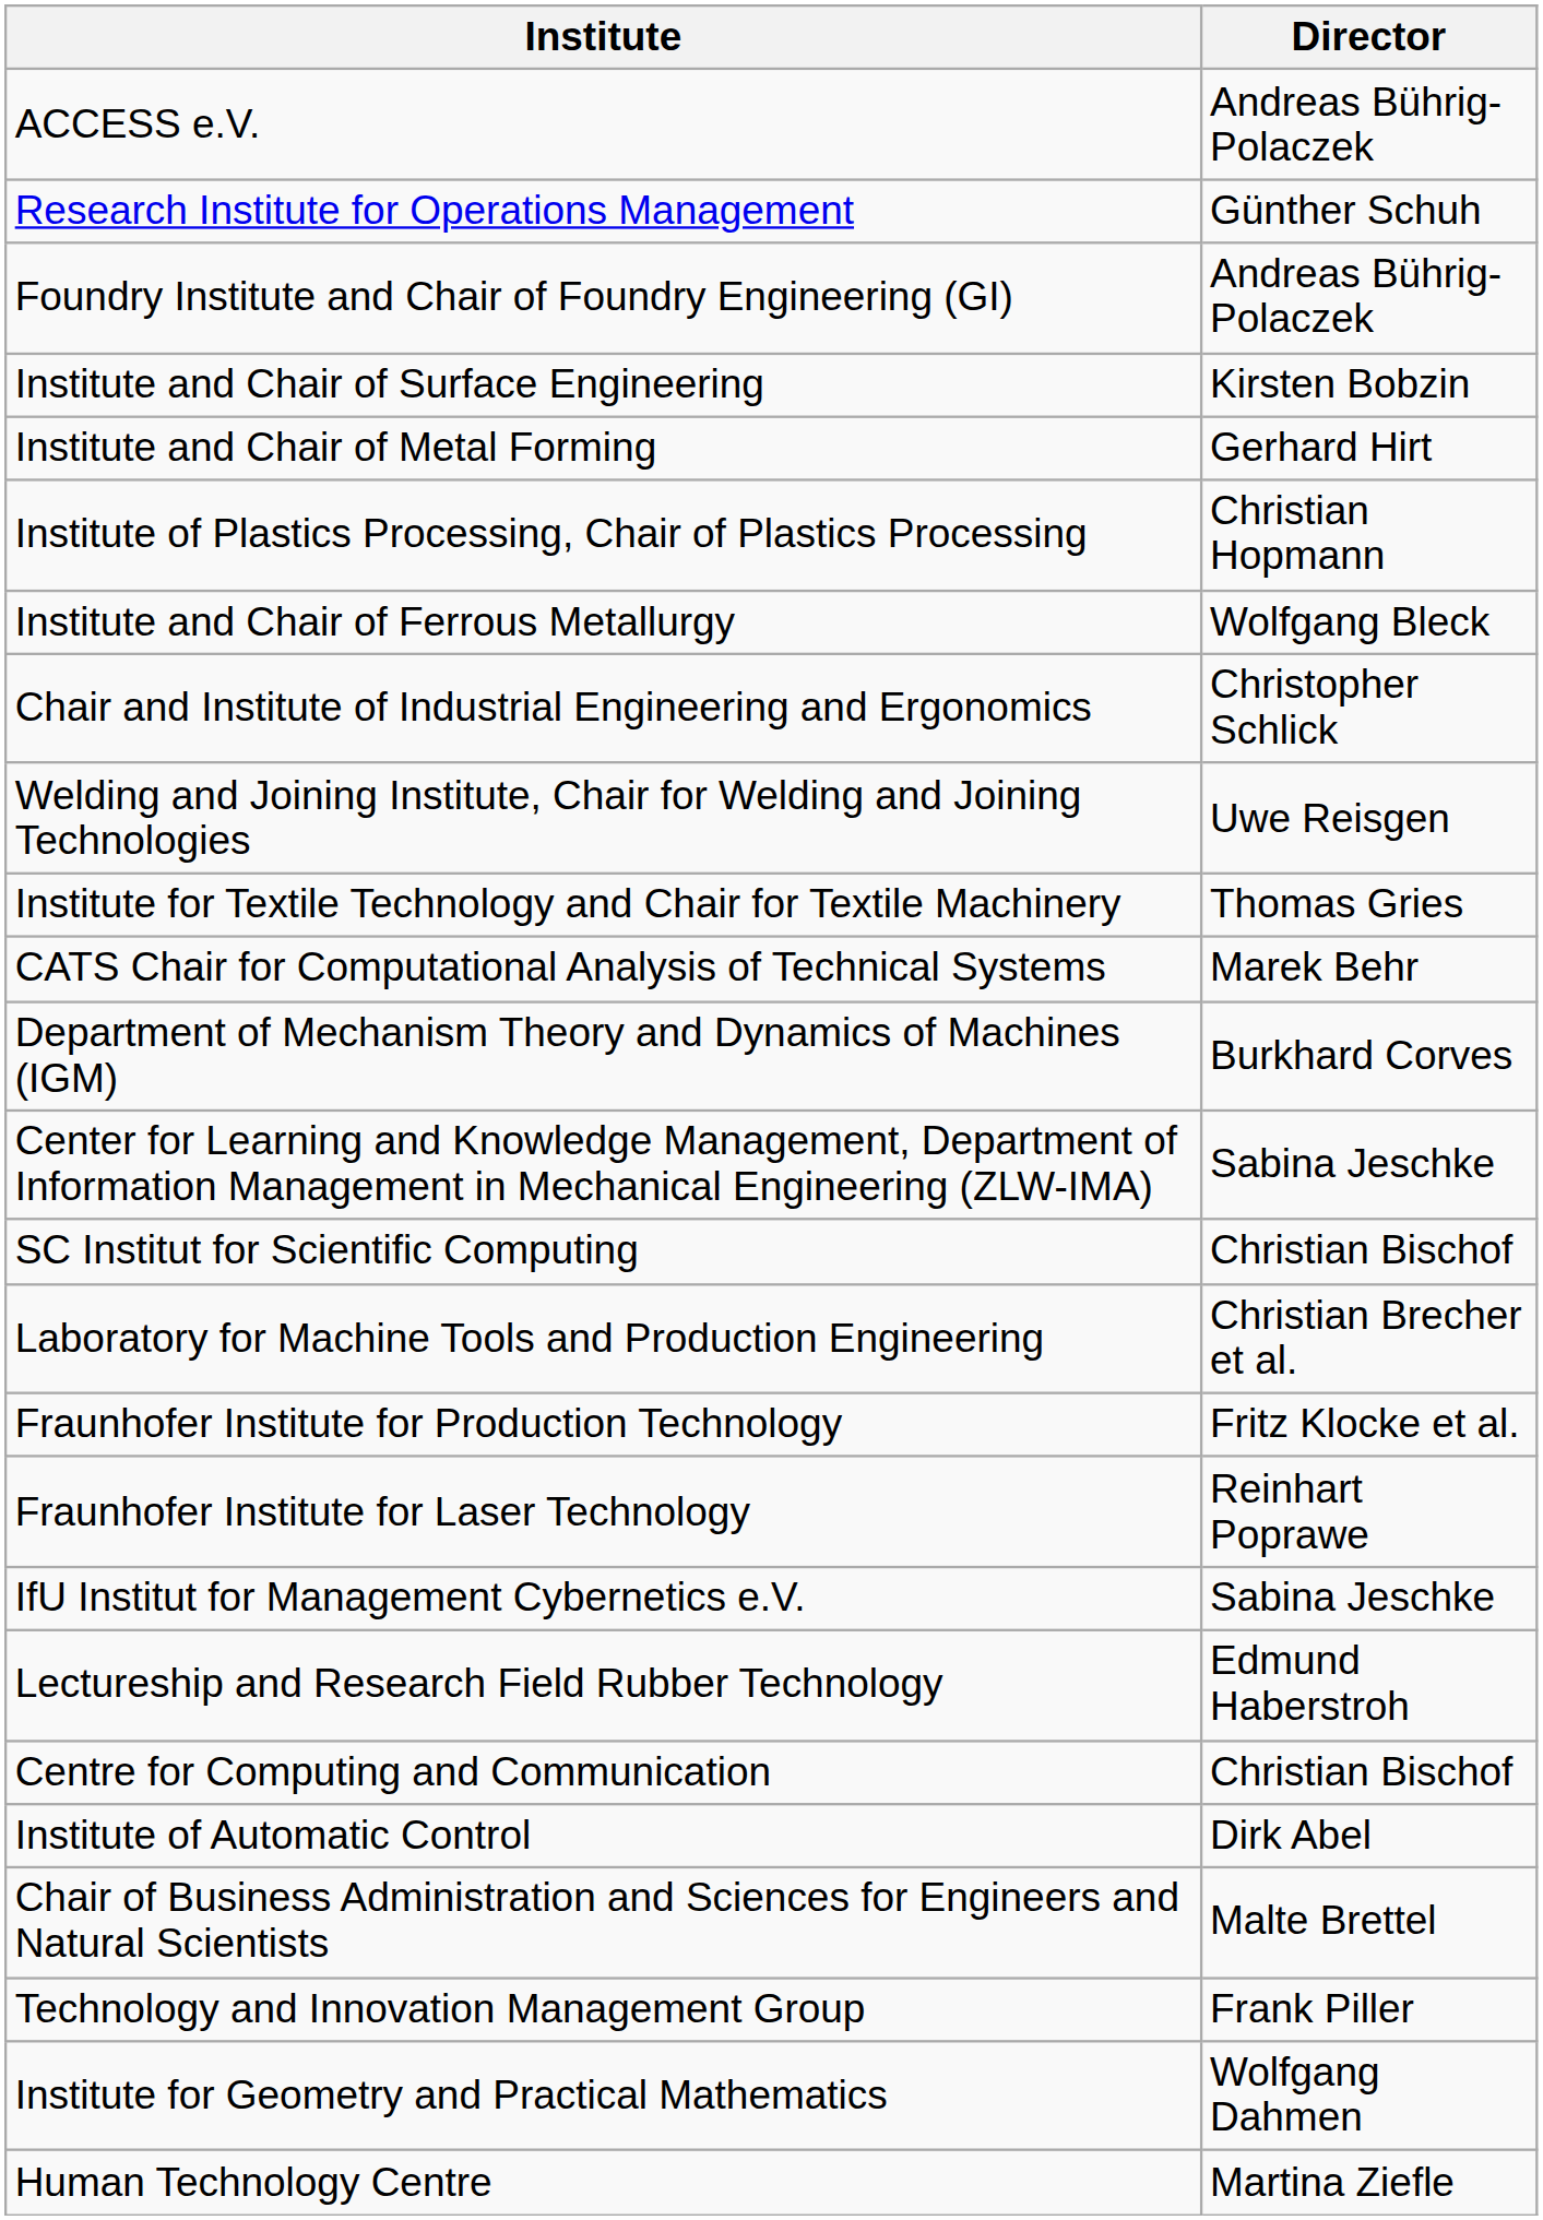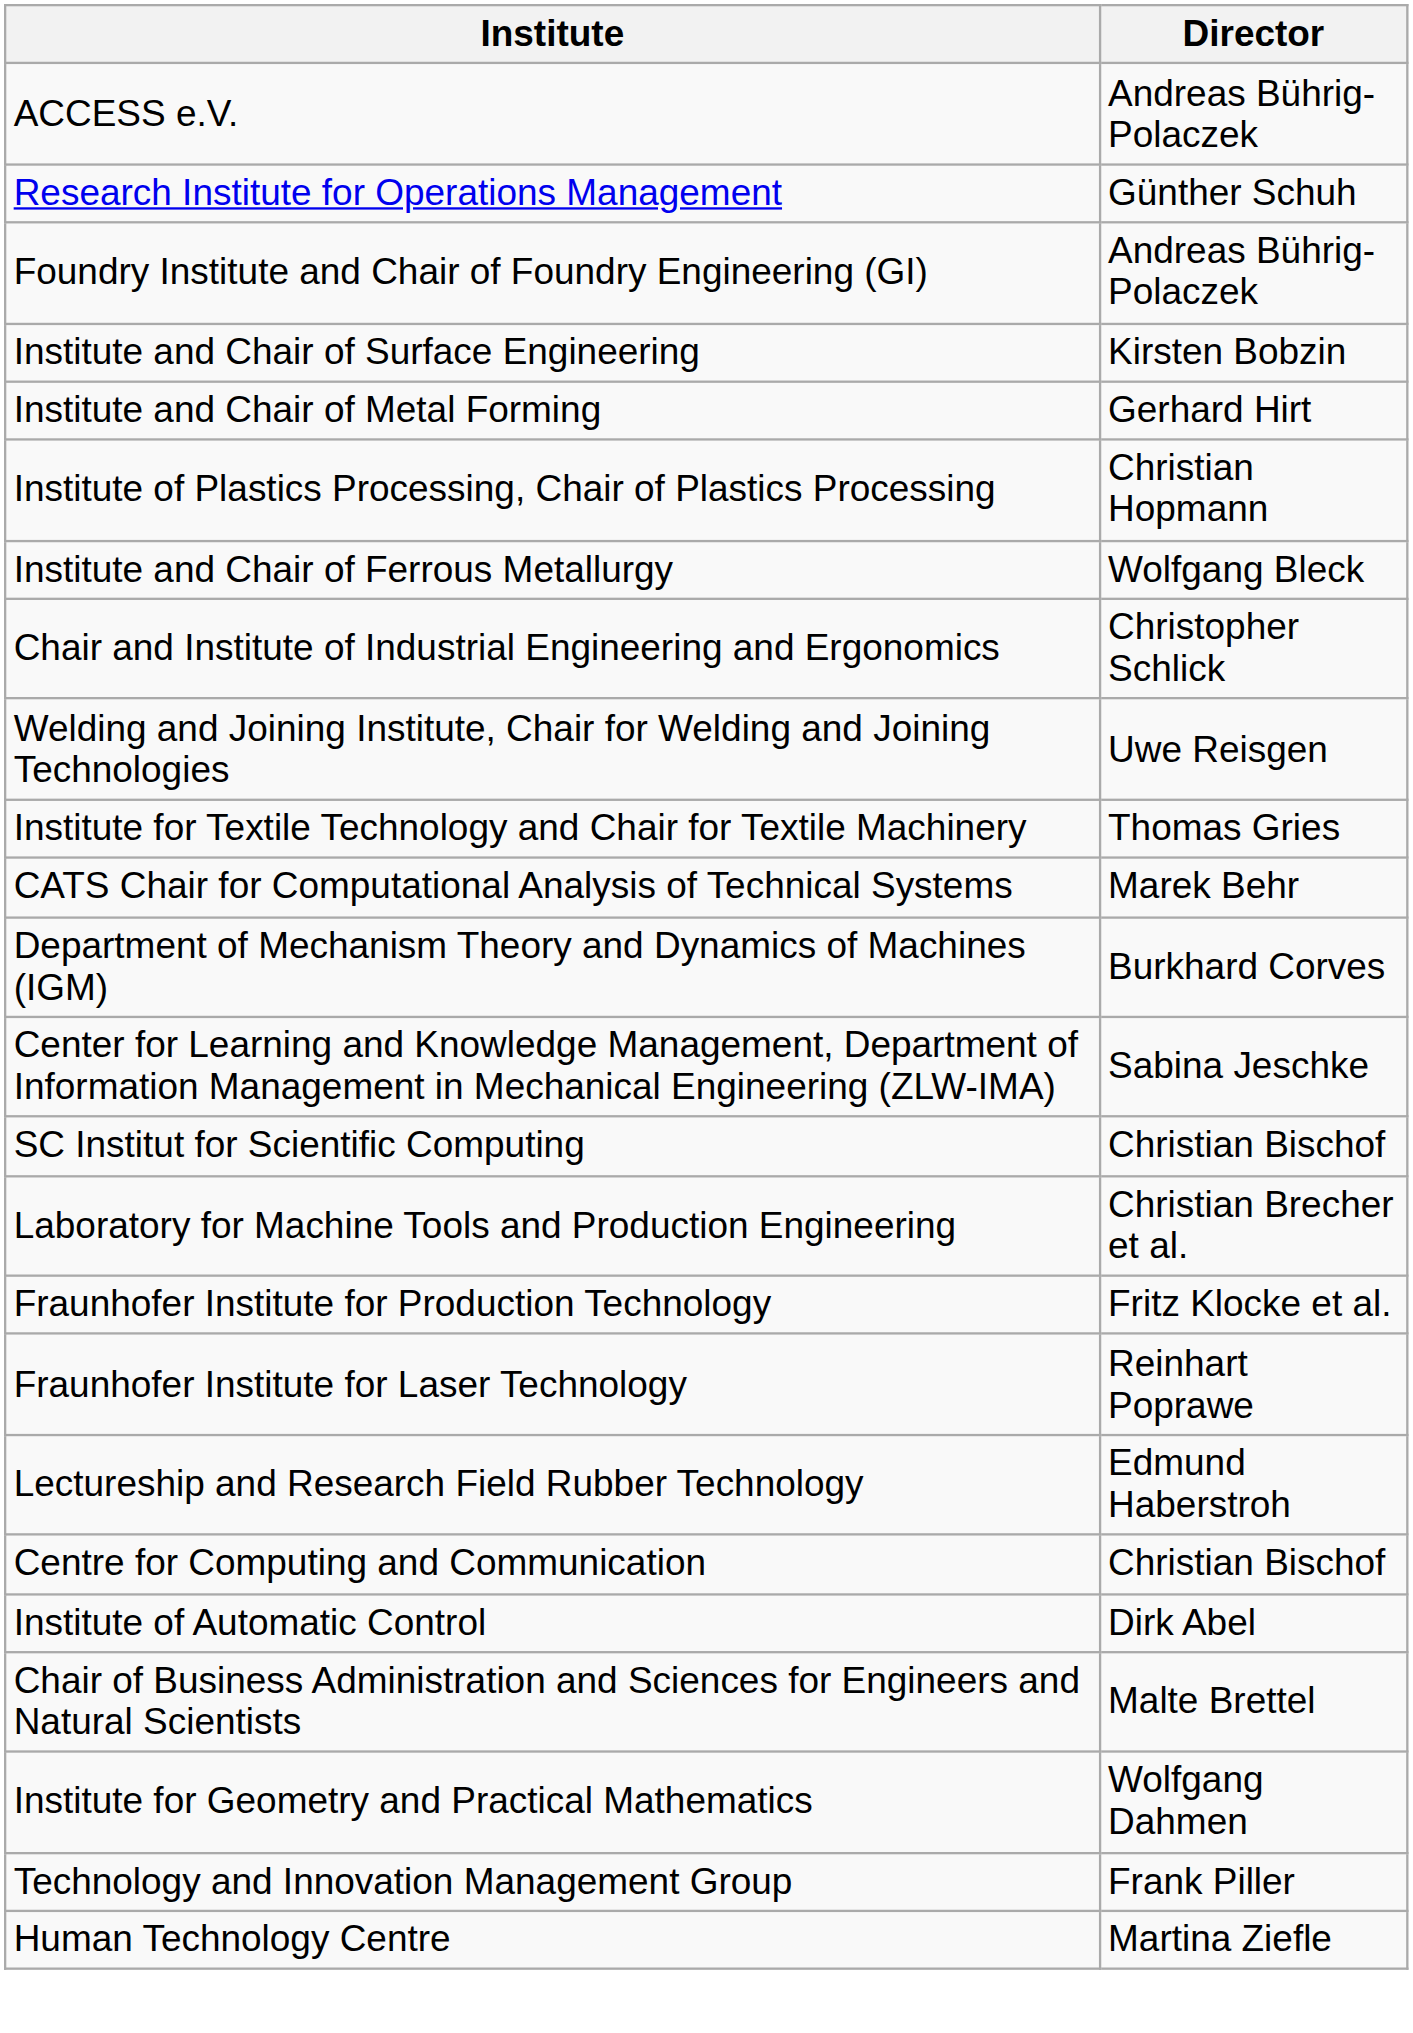 <table class="wikitable sortable">
 <tr>
 <th>Institute</th>
 <th>Director</th>
 </tr>
 <tr>
 <td>ACCESS e.V.</td>
 <td>Andreas Bührig-Polaczek</td>
 </tr>
 <tr>
 <td><a href='#'>Research Institute for Operations Management</a></td>
 <td>Günther Schuh</td>
 </tr>
 <tr>
 <td>Foundry Institute and Chair of Foundry Engineering (GI)</td>
 <td>Andreas Bührig-Polaczek</td>
 </tr>
 <tr>
 <td>Institute and Chair of Surface Engineering</td>
 <td>Kirsten Bobzin</td>
 </tr>
 <tr>
 <td>Institute and Chair of Metal Forming</td>
 <td>Gerhard Hirt</td>
 </tr>
 <tr>
 <td>Institute of Plastics Processing, Chair of Plastics Processing</td>
 <td>Christian Hopmann</td>
 </tr>
 <tr>
 <td>Institute and Chair of Ferrous Metallurgy</td>
 <td>Wolfgang Bleck</td>
 </tr>
 <tr>
 <td>Chair and Institute of Industrial Engineering and Ergonomics</td>
 <td>Christopher Schlick</td>
 </tr>
 <tr>
 <td>Welding and Joining Institute, Chair for Welding and Joining Technologies</td>
 <td>Uwe Reisgen</td>
 </tr>
 <tr>
 <td>Institute for Textile Technology and Chair for Textile Machinery</td>
 <td>Thomas Gries</td>
 </tr>
 <tr>
 <td>CATS Chair for Computational Analysis of Technical Systems</td>
 <td>Marek Behr</td>
 </tr>
 <tr>
 <td>Department of Mechanism Theory and Dynamics of Machines (IGM)</td>
 <td>Burkhard Corves</td>
 </tr>
 <tr>
 <td>Center for Learning and Knowledge Management, Department of Information Management in Mechanical Engineering (ZLW-IMA)</td>
 <td>Sabina Jeschke</td>
 </tr>
 <tr>
 <td>SC Institut for Scientific Computing</td>
 <td>Christian Bischof</td>
 </tr>
 <tr>
 <td>Laboratory for Machine Tools and Production Engineering</td>
 <td>Christian Brecher et al.</td>
 </tr>
 <tr>
 <td>Fraunhofer Institute for Production Technology</td>
 <td>Fritz Klocke et al.</td>
 </tr>
 <tr>
 <td>Fraunhofer Institute for Laser Technology</td>
 <td>Reinhart Poprawe</td>
 </tr>
 <tr>
-<td>IfU Institut for Management Cybernetics e.V.</td>
-<td>Sabina Jeschke</td>
-</tr>
-<tr>
 <td>Lectureship and Research Field Rubber Technology</td>
 <td>Edmund Haberstroh</td>
 </tr>
 <tr>
 <td>Centre for Computing and Communication</td>
 <td>Christian Bischof</td>
 </tr>
 <tr>
 <td>Institute of Automatic Control</td>
 <td>Dirk Abel</td>
 </tr>
 <tr>
 <td>Chair of Business Administration and Sciences for Engineers and Natural Scientists</td>
 <td>Malte Brettel</td>
 </tr>
 <tr>
+<td>Institute for Geometry and Practical Mathematics</td>
+<td>Wolfgang Dahmen</td>
+</tr>
+<tr>
 <td>Technology and Innovation Management Group</td>
 <td>Frank Piller</td>
-</tr>
-<tr>
-<td>Institute for Geometry and Practical Mathematics</td>
-<td>Wolfgang Dahmen</td>
 </tr>
 <tr>
 <td>Human Technology Centre</td>
 <td>Martina Ziefle</td>
 </tr>
 </table>
